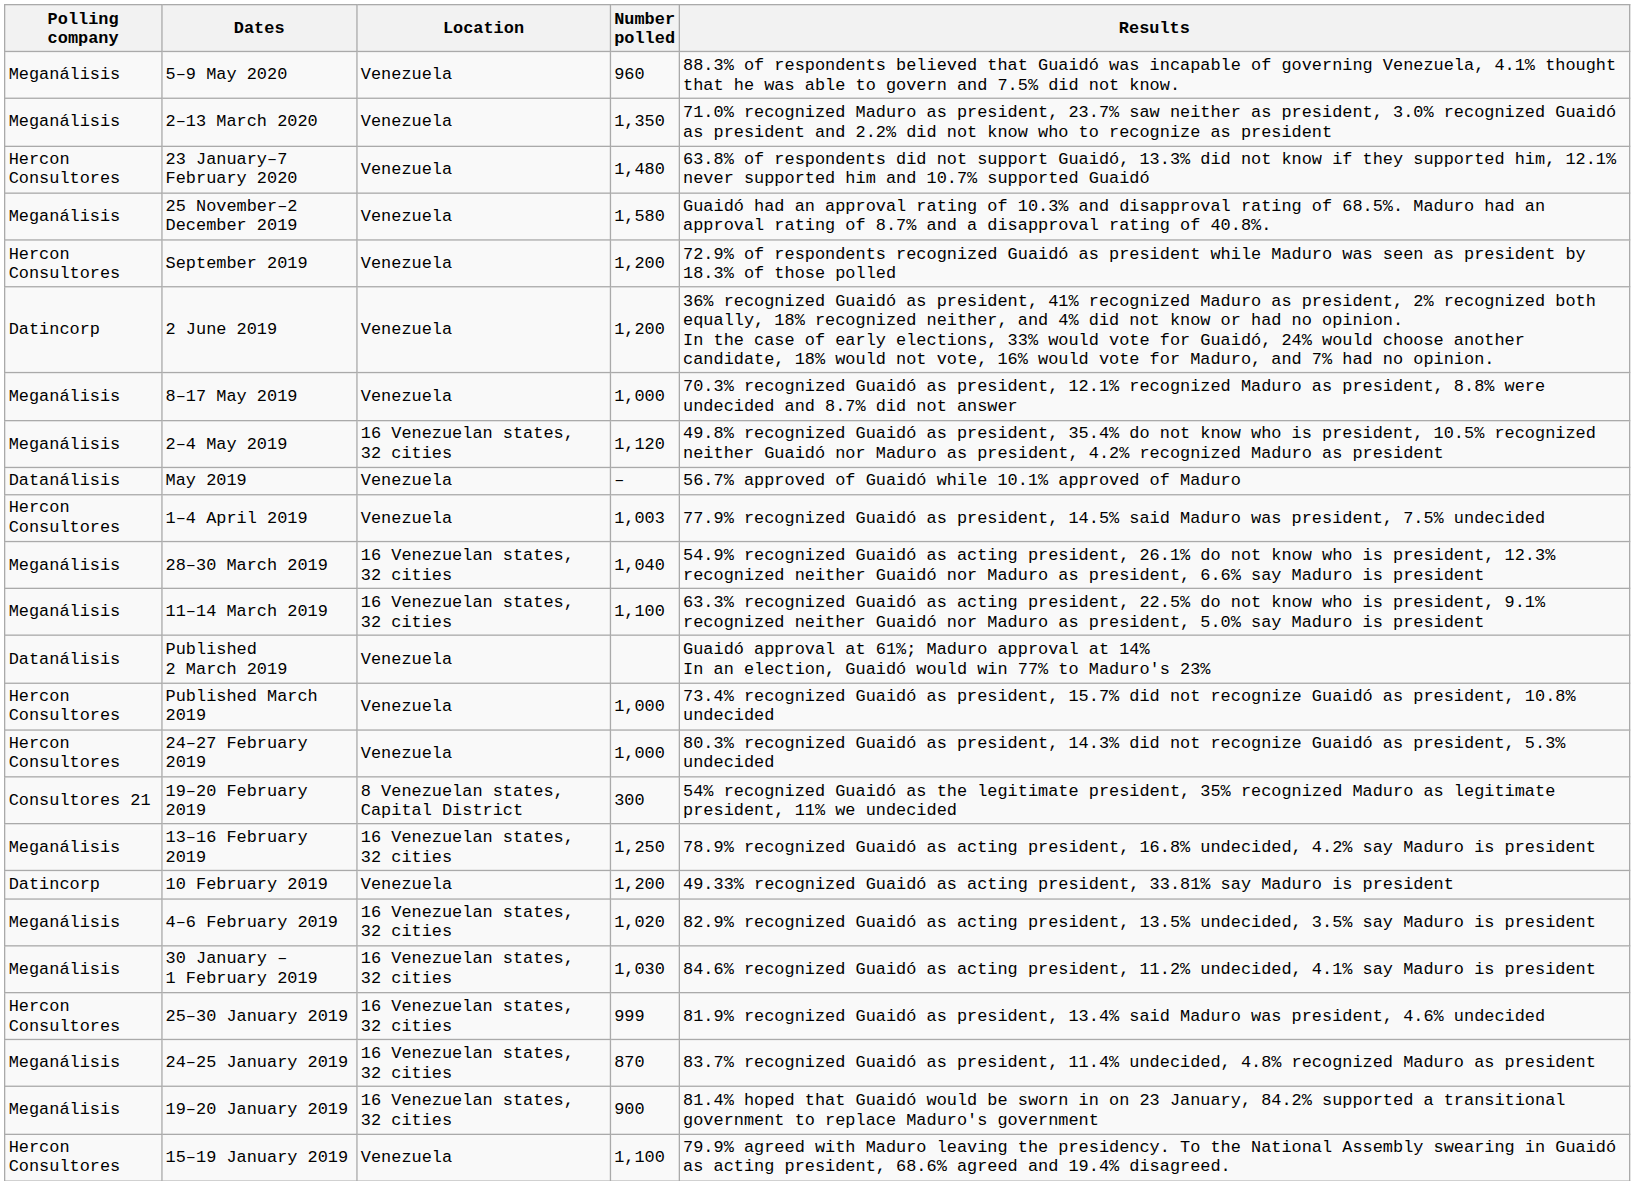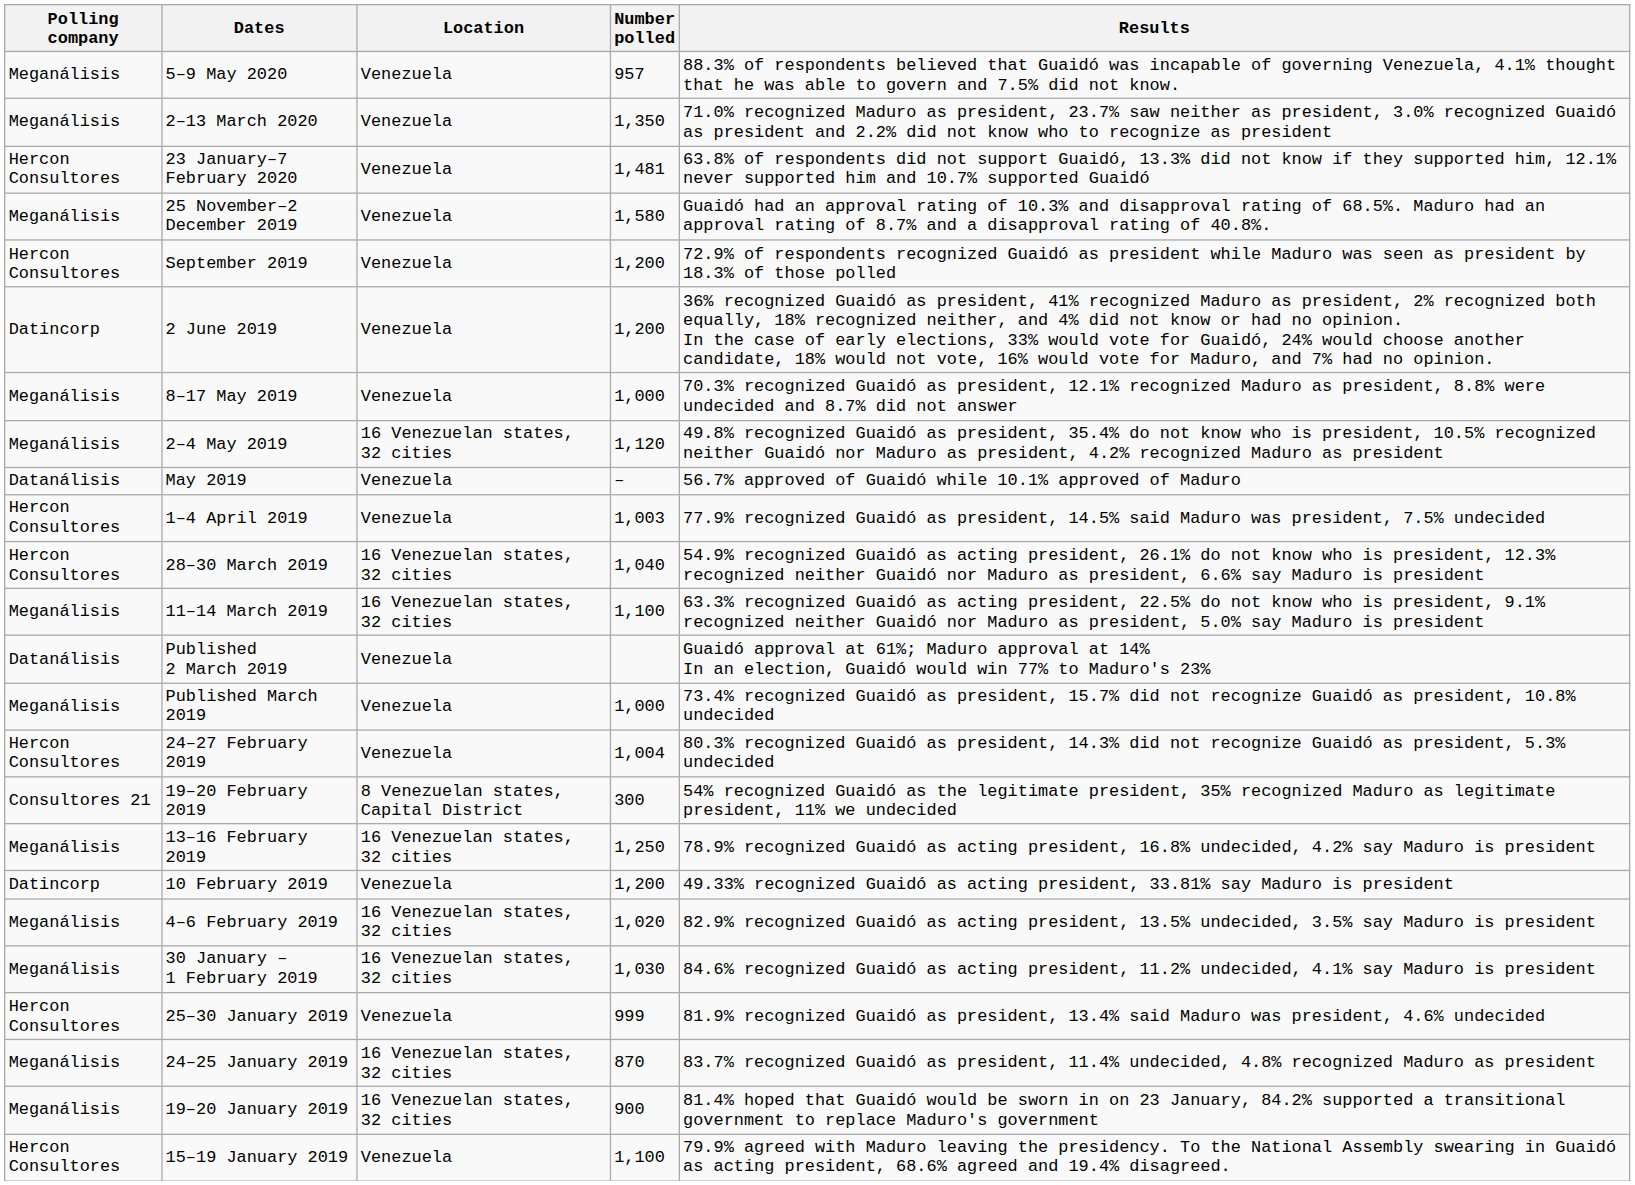 <table class="wikitable">
 <tr>
 <th>Polling company</th>
 <th>Dates</th>
 <th>Location</th>
 <th>Number<br>polled</th>
 <th>Results</th>
 </tr>
 <tr>
 <td>Meganálisis</td>
 <td>5–9 May 2020</td>
 <td>Venezuela</td>
-<td>960</td>
+<td>957</td>
 <td>88.3% of respondents believed that Guaidó was incapable of governing Venezuela, 4.1% thought that he was able to govern and 7.5% did not know.</td>
 </tr>
 <tr>
 <td>Meganálisis</td>
 <td>2–13 March 2020</td>
 <td>Venezuela</td>
 <td>1,350</td>
 <td>71.0% recognized Maduro as president, 23.7% saw neither as president, 3.0% recognized Guaidó as president and 2.2% did not know who to recognize as president</td>
 </tr>
 <tr>
 <td>Hercon Consultores</td>
 <td>23 January–7 February 2020</td>
 <td>Venezuela</td>
-<td>1,480</td>
+<td>1,481</td>
 <td>63.8% of respondents did not support Guaidó, 13.3% did not know if they supported him, 12.1% never supported him and 10.7% supported Guaidó</td>
 </tr>
 <tr>
 <td>Meganálisis</td>
 <td>25 November–2 December 2019</td>
 <td>Venezuela</td>
 <td>1,580</td>
 <td>Guaidó had an approval rating of 10.3% and disapproval rating of 68.5%. Maduro had an approval rating of 8.7% and a disapproval rating of 40.8%.</td>
 </tr>
 <tr>
 <td>Hercon Consultores</td>
 <td>September 2019</td>
 <td>Venezuela</td>
 <td>1,200</td>
 <td>72.9% of respondents recognized Guaidó as president while Maduro was seen as president by 18.3% of those polled</td>
 </tr>
 <tr>
 <td>Datincorp</td>
 <td>2 June 2019</td>
 <td>Venezuela</td>
 <td>1,200</td>
 <td>36% recognized Guaidó as president, 41% recognized Maduro as president, 2% recognized both equally, 18% recognized neither, and 4% did not know or had no opinion.<br>In the case of early elections, 33% would vote for Guaidó, 24% would choose another candidate, 18% would not vote, 16% would vote for Maduro, and 7% had no opinion.</td>
 </tr>
 <tr>
 <td>Meganálisis</td>
 <td>8–17 May 2019</td>
 <td>Venezuela</td>
 <td>1,000</td>
 <td>70.3% recognized Guaidó as president, 12.1% recognized Maduro as president, 8.8% were undecided and 8.7% did not answer</td>
 </tr>
 <tr>
 <td>Meganálisis</td>
 <td>2–4 May 2019</td>
 <td>16 Venezuelan states,<br> 32 cities</td>
 <td>1,120</td>
 <td>49.8% recognized Guaidó as president, 35.4% do not know who is president, 10.5% recognized neither Guaidó nor Maduro as president, 4.2% recognized Maduro as president</td>
 </tr>
 <tr>
 <td>Datanálisis</td>
 <td>May 2019</td>
 <td>Venezuela</td>
 <td>–</td>
 <td>56.7% approved of Guaidó while 10.1% approved of Maduro</td>
 </tr>
 <tr>
 <td>Hercon Consultores</td>
 <td>1–4 April 2019</td>
 <td>Venezuela</td>
 <td>1,003</td>
 <td>77.9% recognized Guaidó as president, 14.5% said Maduro was president, 7.5% undecided</td>
 </tr>
 <tr>
-<td>Meganálisis</td>
+<td>Hercon Consultores</td>
 <td>28–30 March 2019</td>
 <td>16 Venezuelan states,<br> 32 cities</td>
 <td>1,040</td>
 <td>54.9% recognized Guaidó as acting president, 26.1% do not know who is president, 12.3% recognized neither Guaidó nor Maduro as president, 6.6% say Maduro is president</td>
 </tr>
 <tr>
 <td>Meganálisis</td>
 <td>11–14 March 2019</td>
 <td>16 Venezuelan states,<br> 32 cities</td>
 <td>1,100</td>
 <td>63.3% recognized Guaidó as acting president, 22.5% do not know who is president, 9.1% recognized neither Guaidó nor Maduro as president, 5.0% say Maduro is president</td>
 </tr>
 <tr>
 <td>Datanálisis</td>
 <td>Published<br>2 March 2019</td>
 <td>Venezuela</td>
 <td></td>
 <td>Guaidó approval at 61%; Maduro approval at 14%<br>In an election, Guaidó would win 77% to Maduro's 23%</td>
 </tr>
 <tr>
-<td>Hercon Consultores</td>
+<td>Meganálisis</td>
 <td>Published March 2019</td>
 <td>Venezuela</td>
 <td>1,000</td>
 <td>73.4% recognized Guaidó as president, 15.7% did not recognize Guaidó as president, 10.8% undecided</td>
 </tr>
 <tr>
 <td>Hercon Consultores</td>
 <td>24–27 February 2019</td>
 <td>Venezuela</td>
-<td>1,000</td>
+<td>1,004</td>
 <td>80.3% recognized Guaidó as president, 14.3% did not recognize Guaidó as president, 5.3% undecided</td>
 </tr>
 <tr>
 <td>Consultores 21</td>
 <td>19–20 February 2019</td>
 <td>8 Venezuelan states, Capital District</td>
 <td>300</td>
 <td>54% recognized Guaidó as the legitimate president, 35% recognized Maduro as legitimate president, 11% we undecided</td>
 </tr>
 <tr>
 <td>Meganálisis</td>
 <td>13–16 February 2019</td>
 <td>16 Venezuelan states,<br> 32 cities</td>
 <td>1,250</td>
 <td>78.9% recognized Guaidó as acting president, 16.8% undecided, 4.2% say Maduro is president</td>
 </tr>
 <tr>
 <td>Datincorp</td>
 <td>10 February 2019</td>
 <td>Venezuela</td>
 <td>1,200</td>
 <td>49.33% recognized Guaidó as acting president, 33.81% say Maduro is president</td>
 </tr>
 <tr>
 <td>Meganálisis</td>
 <td>4–6 February 2019</td>
 <td>16 Venezuelan states,<br> 32 cities</td>
 <td>1,020</td>
 <td>82.9% recognized Guaidó as acting president, 13.5% undecided, 3.5% say Maduro is president</td>
 </tr>
 <tr>
 <td>Meganálisis</td>
 <td>30 January –<br>1 February 2019</td>
 <td>16 Venezuelan states,<br>32 cities</td>
 <td>1,030</td>
 <td>84.6% recognized Guaidó as acting president, 11.2% undecided, 4.1% say Maduro is president</td>
 </tr>
 <tr>
 <td>Hercon Consultores</td>
 <td>25–30 January 2019</td>
-<td>16 Venezuelan states,<br> 32 cities</td>
+<td>Venezuela</td>
 <td>999</td>
 <td>81.9% recognized Guaidó as president, 13.4% said Maduro was president, 4.6% undecided</td>
 </tr>
 <tr>
 <td>Meganálisis</td>
 <td>24–25 January 2019</td>
 <td>16 Venezuelan states,<br> 32 cities</td>
 <td>870</td>
 <td>83.7% recognized Guaidó as president, 11.4% undecided, 4.8% recognized Maduro as president</td>
 </tr>
 <tr>
 <td>Meganálisis</td>
 <td>19–20 January 2019</td>
 <td>16 Venezuelan states,<br> 32 cities</td>
 <td>900</td>
 <td>81.4% hoped that Guaidó would be sworn in on 23 January, 84.2% supported a transitional government to replace Maduro's government</td>
 </tr>
 <tr>
 <td>Hercon Consultores</td>
 <td>15–19 January 2019</td>
 <td>Venezuela</td>
 <td>1,100</td>
 <td>79.9% agreed with Maduro leaving the presidency. To the National Assembly swearing in Guaidó as acting president, 68.6% agreed and 19.4% disagreed.</td>
 </tr>
 </table>
